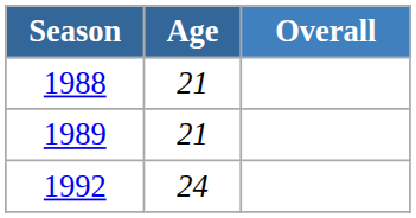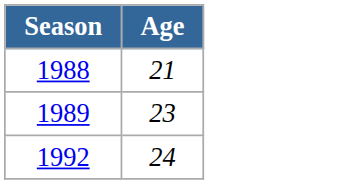 <table class="wikitable" style="font-size:95%; text-align:center; border:grey solid 1px; border-collapse:collapse; background:#ffffff;">
 <tr>
 <th style="background-color:#369; color:white; width:60px;"> Season </th>
 <th style="background-color:#369; color:white; width:40px;"> Age </th>
-<th style="background-color:#4180be; color:white; width:75px;">Overall</th>
 </tr>
 <tr>
 <td><a href='#'>1988</a></td>
 <td><em>21</em></td>
-<td></td>
 </tr>
 <tr>
 <td><a href='#'>1989</a></td>
-<td><em>21</em></td>
-<td></td>
+<td><em>23</em></td>
 </tr>
 <tr>
 <td><a href='#'>1992</a></td>
 <td><em>24</em></td>
-<td></td>
 </tr>
 </table>
